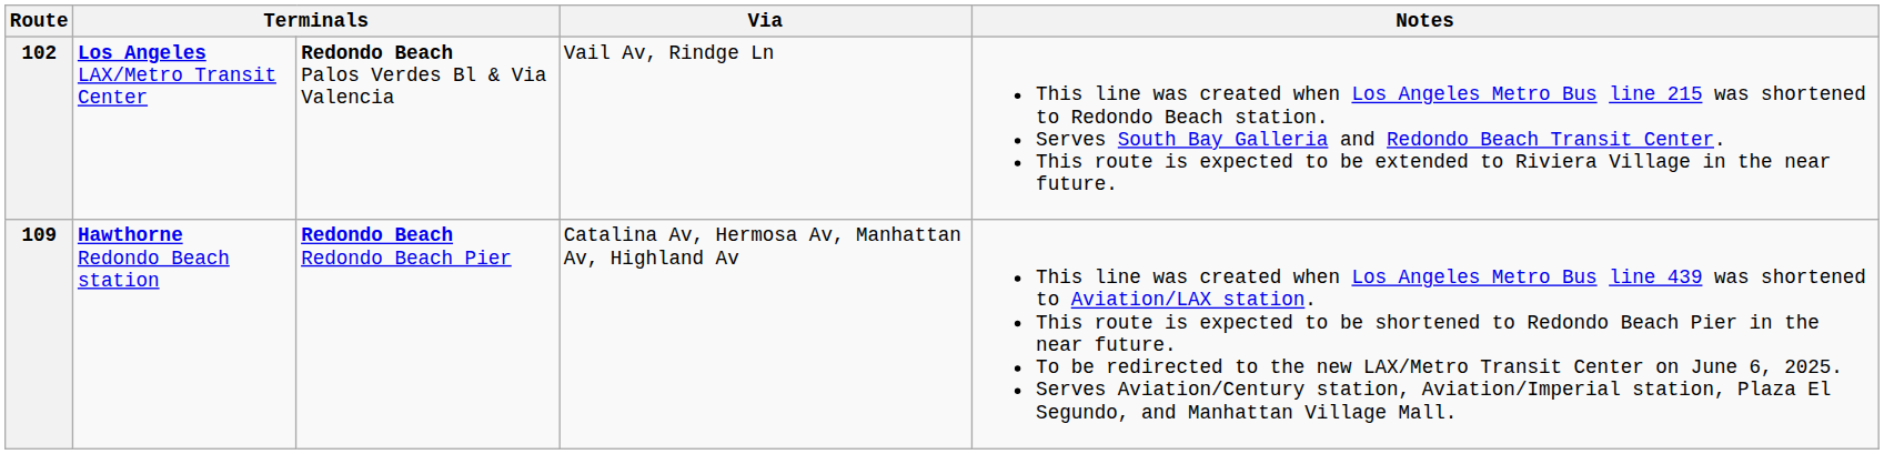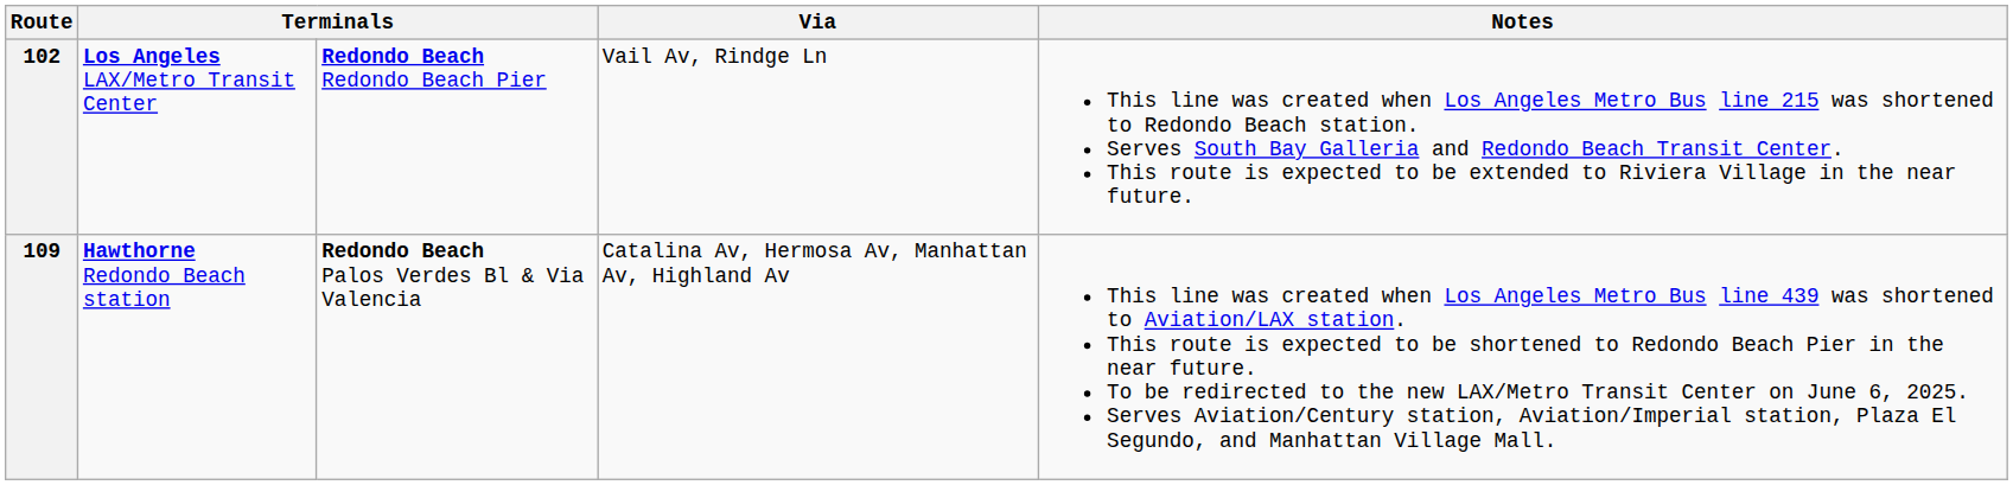 <table class="wikitable">
 <tr>
 <th>Route</th>
 <th colspan="2">Terminals</th>
 <th>Via</th>
 <th>Notes</th>
 </tr>
 <tr>
 <th style="vertical-align:top">102<br></th>
 <td style="vertical-align:top"><strong><a href='#'>Los Angeles</a></strong><br><a href='#'>LAX/Metro Transit Center</a></td>
-<td style="vertical-align:top"><strong>Redondo Beach</strong><br>Palos Verdes Bl & Via Valencia</td>
+<td style="vertical-align:top"><strong><a href='#'>Redondo Beach</a></strong><br><a href='#'>Redondo Beach Pier</a></td>
 <td style="vertical-align:top">Vail Av, Rindge Ln</td>
 <td><br><ul><li>This line was created when <a href='#'>Los Angeles Metro Bus</a> <a href='#'>line 215</a> was shortened to Redondo Beach station.</li><li>Serves <a href='#'>South Bay Galleria</a> and <a href='#'>Redondo Beach Transit Center</a>.</li><li>This route is expected to be extended to Riviera Village in the near future.</li></ul></td>
 </tr>
 <tr>
 <th style="vertical-align:top">109<br></th>
 <td style="vertical-align:top"><strong><a href='#'>Hawthorne</a></strong><br><a href='#'>Redondo Beach station</a></td>
-<td style="vertical-align:top"><strong><a href='#'>Redondo Beach</a></strong><br><a href='#'>Redondo Beach Pier</a></td>
+<td style="vertical-align:top"><strong>Redondo Beach</strong><br>Palos Verdes Bl & Via Valencia</td>
 <td style="vertical-align:top">Catalina Av, Hermosa Av, Manhattan Av, Highland Av</td>
 <td><br><ul><li>This line was created when <a href='#'>Los Angeles Metro Bus</a> <a href='#'>line 439</a> was shortened to <a href='#'>Aviation/LAX station</a>.</li><li>This route is expected to be shortened to Redondo Beach Pier in the near future.</li><li>To be redirected to the new LAX/Metro Transit Center on June 6, 2025.</li><li>Serves Aviation/Century station, Aviation/Imperial station, Plaza El Segundo, and Manhattan Village Mall.</li></ul></td>
 </tr>
 </table>
